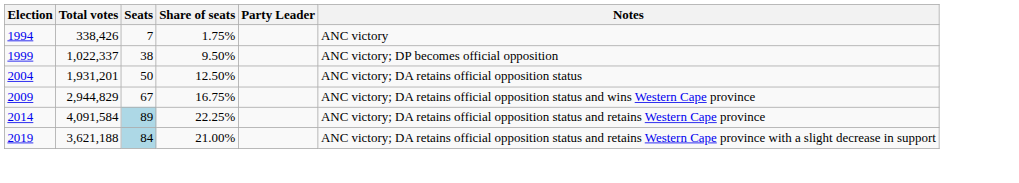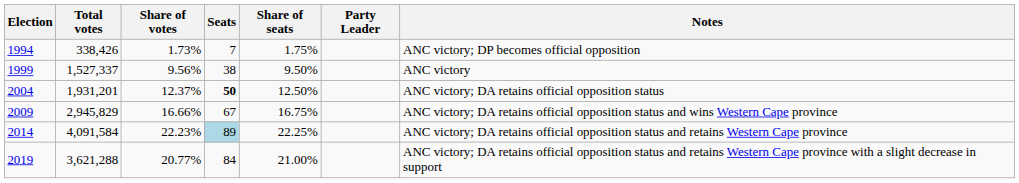 <table class="sortable wikitable">
 <tr>
 <th>Election</th>
 <th>Total votes</th>
+<th>Share of votes</th>
 <th>Seats</th>
 <th>Share of seats</th>
 <th>Party Leader</th>
 <th class="unsortable">Notes</th>
 </tr>
 <tr>
 <td><a href='#'>1994</a></td>
 <td align=right>338,426</td>
+<td align=right>1.73%</td>
 <td align=right>7</td>
 <td align=right>1.75%</td>
+<td></td>
+<td>ANC victory; DP becomes official opposition</td>
+</tr>
+<tr>
+<td><a href='#'>1999</a></td>
+<td align=right>1,527,337</td>
+<td align=right>9.56%</td>
+<td align=right>38</td>
+<td align=right>9.50%</td>
 <td></td>
 <td>ANC victory</td>
 </tr>
 <tr>
-<td><a href='#'>1999</a></td>
-<td align=right>1,022,337</td>
-<td align=right>38</td>
-<td align=right>9.50%</td>
-<td></td>
-<td>ANC victory; DP becomes official opposition</td>
-</tr>
-<tr>
 <td><a href='#'>2004</a></td>
 <td align=right>1,931,201</td>
-<td align=right>50</td>
+<td align=right>12.37%</td>
+<td align=right><strong>50</strong></td>
 <td align=right>12.50%</td>
 <td></td>
 <td>ANC victory; DA retains official opposition status</td>
 </tr>
 <tr>
 <td><a href='#'>2009</a></td>
-<td align=right>2,944,829</td>
+<td align=right>2,945,829</td>
+<td align=right>16.66%</td>
 <td align=right>67</td>
 <td align=right>16.75%</td>
 <td></td>
 <td>ANC victory; DA retains official opposition status and wins <a href='#'>Western Cape</a> province</td>
 </tr>
 <tr>
 <td><a href='#'>2014</a></td>
 <td align=right>4,091,584</td>
+<td align=right>22.23%</td>
 <td align=right style="background: lightblue;">89</td>
 <td align=right>22.25%</td>
 <td></td>
 <td>ANC victory; DA retains official opposition status and retains <a href='#'>Western Cape</a> province</td>
 </tr>
 <tr>
 <td><a href='#'>2019</a></td>
-<td align=right>3,621,188</td>
-<td align=right style="background: lightblue;">84</td>
+<td align=right>3,621,288</td>
+<td align=right>20.77%</td>
+<td align=right>84</td>
 <td align=right>21.00%</td>
 <td></td>
 <td>ANC victory; DA retains official opposition status and retains <a href='#'>Western Cape</a> province with a slight decrease in support</td>
 </tr>
 </table>
